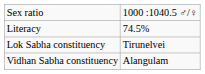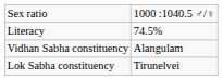 <table class="wikitable">
 <tr>
 <td>Sex ratio</td>
 <td>1000 :1040.5 ♂/♀</td>
 </tr>
 <tr>
 <td>Literacy</td>
 <td>74.5%</td>
 </tr>
 <tr>
+<td>Vidhan Sabha constituency</td>
+<td>Alangulam</td>
+</tr>
+<tr>
 <td>Lok Sabha constituency</td>
 <td>Tirunelvei</td>
 </tr>
-<tr>
-<td>Vidhan Sabha constituency</td>
-<td>Alangulam</td>
-</tr>
 </table>
